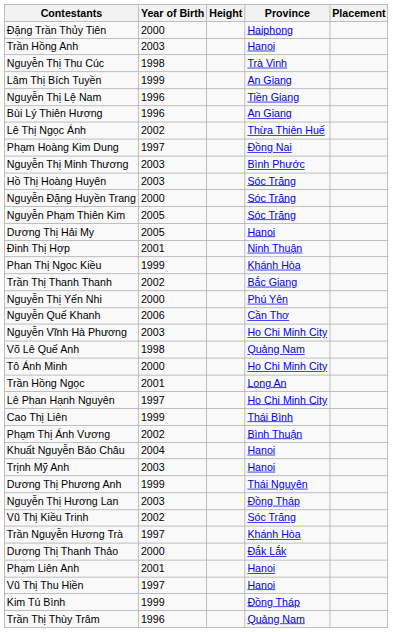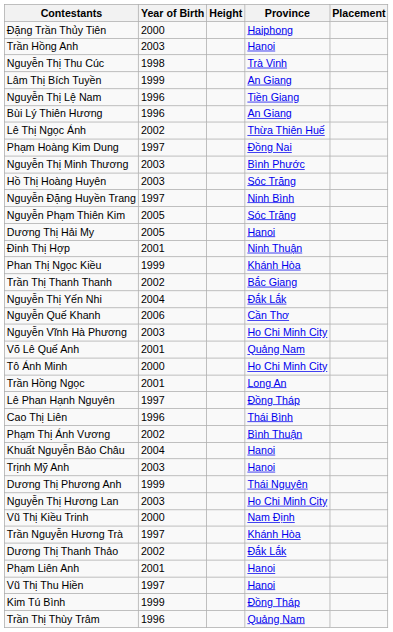 <table class="wikitable sortable static-row-numbers" style="font-size: 90%;">
 <tr>
 <th class=unsortable>Contestants</th>
 <th>Year of Birth</th>
 <th>Height</th>
 <th>Province</th>
 <th>Placement</th>
 </tr>
 <tr>
 <td>Đặng Trần Thủy Tiên</td>
 <td>2000</td>
 <td></td>
 <td><a href='#'>Haiphong</a></td>
 <td></td>
 </tr>
 <tr>
 <td>Trần Hồng Anh</td>
 <td>2003</td>
 <td></td>
 <td><a href='#'>Hanoi</a></td>
 <td></td>
 </tr>
 <tr>
 <td>Nguyễn Thị Thu Cúc</td>
 <td>1998</td>
 <td></td>
 <td><a href='#'>Trà Vinh</a></td>
 <td></td>
 </tr>
 <tr>
 <td>Lâm Thị Bích Tuyền</td>
 <td>1999</td>
 <td></td>
 <td><a href='#'>An Giang</a></td>
 <td></td>
 </tr>
 <tr>
 <td>Nguyễn Thị Lệ Nam</td>
 <td>1996</td>
 <td></td>
 <td><a href='#'>Tiền Giang</a></td>
 <td></td>
 </tr>
 <tr>
 <td>Bùi Lý Thiên Hương</td>
 <td>1996</td>
 <td></td>
 <td><a href='#'>An Giang</a></td>
 <td></td>
 </tr>
 <tr>
 <td>Lê Thị Ngọc Ánh</td>
 <td>2002</td>
 <td></td>
 <td><a href='#'>Thừa Thiên Huế</a></td>
 <td></td>
 </tr>
 <tr>
 <td>Phạm Hoàng Kim Dung</td>
 <td>1997</td>
 <td></td>
 <td><a href='#'>Đồng Nai</a></td>
 <td></td>
 </tr>
 <tr>
 <td>Nguyễn Thị Minh Thương</td>
 <td>2003</td>
 <td></td>
 <td><a href='#'>Bình Phước</a></td>
 <td></td>
 </tr>
 <tr>
 <td>Hồ Thị Hoàng Huyên</td>
 <td>2003</td>
 <td></td>
 <td><a href='#'>Sóc Trăng</a></td>
 <td></td>
 </tr>
 <tr>
 <td>Nguyễn Đặng Huyền Trang</td>
-<td>2000</td>
+<td>1997</td>
 <td></td>
-<td><a href='#'>Sóc Trăng</a></td>
+<td><a href='#'>Ninh Bình</a></td>
 <td></td>
 </tr>
 <tr>
 <td>Nguyễn Phạm Thiên Kim</td>
 <td>2005</td>
 <td></td>
 <td><a href='#'>Sóc Trăng</a></td>
 <td></td>
 </tr>
 <tr>
 <td>Dương Thị Hải My</td>
 <td>2005</td>
 <td></td>
 <td><a href='#'>Hanoi</a></td>
 <td></td>
 </tr>
 <tr>
 <td>Đinh Thị Hợp</td>
 <td>2001</td>
 <td></td>
 <td><a href='#'>Ninh Thuận</a></td>
 <td></td>
 </tr>
 <tr>
 <td>Phan Thị Ngọc Kiều</td>
 <td>1999</td>
 <td></td>
 <td><a href='#'>Khánh Hòa</a></td>
 <td></td>
 </tr>
 <tr>
 <td>Trần Thị Thanh Thanh</td>
 <td>2002</td>
 <td></td>
 <td><a href='#'>Bắc Giang</a></td>
 <td></td>
 </tr>
 <tr>
 <td>Nguyễn Thị Yến Nhi</td>
-<td>2000</td>
+<td>2004</td>
 <td></td>
-<td><a href='#'>Phú Yên</a></td>
+<td><a href='#'>Đắk Lắk</a></td>
 <td></td>
 </tr>
 <tr>
 <td>Nguyễn Quế Khanh</td>
 <td>2006</td>
 <td></td>
 <td><a href='#'>Cần Thơ</a></td>
 <td></td>
 </tr>
 <tr>
 <td>Nguyễn Vĩnh Hà Phương</td>
 <td>2003</td>
 <td></td>
 <td><a href='#'>Ho Chi Minh City</a></td>
 <td></td>
 </tr>
 <tr>
 <td>Võ Lê Quế Anh</td>
-<td>1998</td>
+<td>2001</td>
 <td></td>
 <td><a href='#'>Quảng Nam</a></td>
 <td></td>
 </tr>
 <tr>
 <td>Tô Ánh Minh</td>
 <td>2000</td>
 <td></td>
 <td><a href='#'>Ho Chi Minh City</a></td>
 <td></td>
 </tr>
 <tr>
 <td>Trần Hồng Ngọc</td>
 <td>2001</td>
 <td></td>
 <td><a href='#'>Long An</a></td>
 <td></td>
 </tr>
 <tr>
 <td>Lê Phan Hạnh Nguyên</td>
 <td>1997</td>
 <td></td>
-<td><a href='#'>Ho Chi Minh City</a></td>
+<td><a href='#'>Đồng Tháp</a></td>
 <td></td>
 </tr>
 <tr>
 <td>Cao Thị Liên</td>
-<td>1999</td>
+<td>1996</td>
 <td></td>
 <td><a href='#'>Thái Bình</a></td>
 <td></td>
 </tr>
 <tr>
 <td>Phạm Thị Ánh Vương</td>
 <td>2002</td>
 <td></td>
 <td><a href='#'>Bình Thuận</a></td>
 <td></td>
 </tr>
 <tr>
 <td>Khuất Nguyễn Bảo Châu</td>
 <td>2004</td>
 <td></td>
 <td><a href='#'>Hanoi</a></td>
 <td></td>
 </tr>
 <tr>
 <td>Trịnh Mỹ Anh</td>
 <td>2003</td>
 <td></td>
 <td><a href='#'>Hanoi</a></td>
 <td></td>
 </tr>
 <tr>
 <td>Dương Thị Phương Anh</td>
 <td>1999</td>
 <td></td>
 <td><a href='#'>Thái Nguyên</a></td>
 <td></td>
 </tr>
 <tr>
 <td>Nguyễn Thị Hương Lan</td>
 <td>2003</td>
 <td></td>
-<td><a href='#'>Đồng Tháp</a></td>
+<td><a href='#'>Ho Chi Minh City</a></td>
 <td></td>
 </tr>
 <tr>
 <td>Vũ Thị Kiều Trinh</td>
-<td>2002</td>
+<td>2000</td>
 <td></td>
-<td><a href='#'>Sóc Trăng</a></td>
+<td><a href='#'>Nam Định</a></td>
 <td></td>
 </tr>
 <tr>
 <td>Trần Nguyễn Hương Trà</td>
 <td>1997</td>
 <td></td>
 <td><a href='#'>Khánh Hòa</a></td>
 <td></td>
 </tr>
 <tr>
 <td>Dương Thị Thanh Thảo</td>
-<td>2000</td>
+<td>2002</td>
 <td></td>
 <td><a href='#'>Đắk Lắk</a></td>
 <td></td>
 </tr>
 <tr>
 <td>Phạm Liên Anh</td>
 <td>2001</td>
 <td></td>
 <td><a href='#'>Hanoi</a></td>
 <td></td>
 </tr>
 <tr>
 <td>Vũ Thị Thu Hiền</td>
 <td>1997</td>
 <td></td>
 <td><a href='#'>Hanoi</a></td>
 <td></td>
 </tr>
 <tr>
 <td>Kim Tú Bình</td>
 <td>1999</td>
 <td></td>
 <td><a href='#'>Đồng Tháp</a></td>
 <td></td>
 </tr>
 <tr>
 <td>Trần Thị Thùy Trâm</td>
 <td>1996</td>
 <td></td>
 <td><a href='#'>Quảng Nam</a></td>
 <td></td>
 </tr>
 </table>
